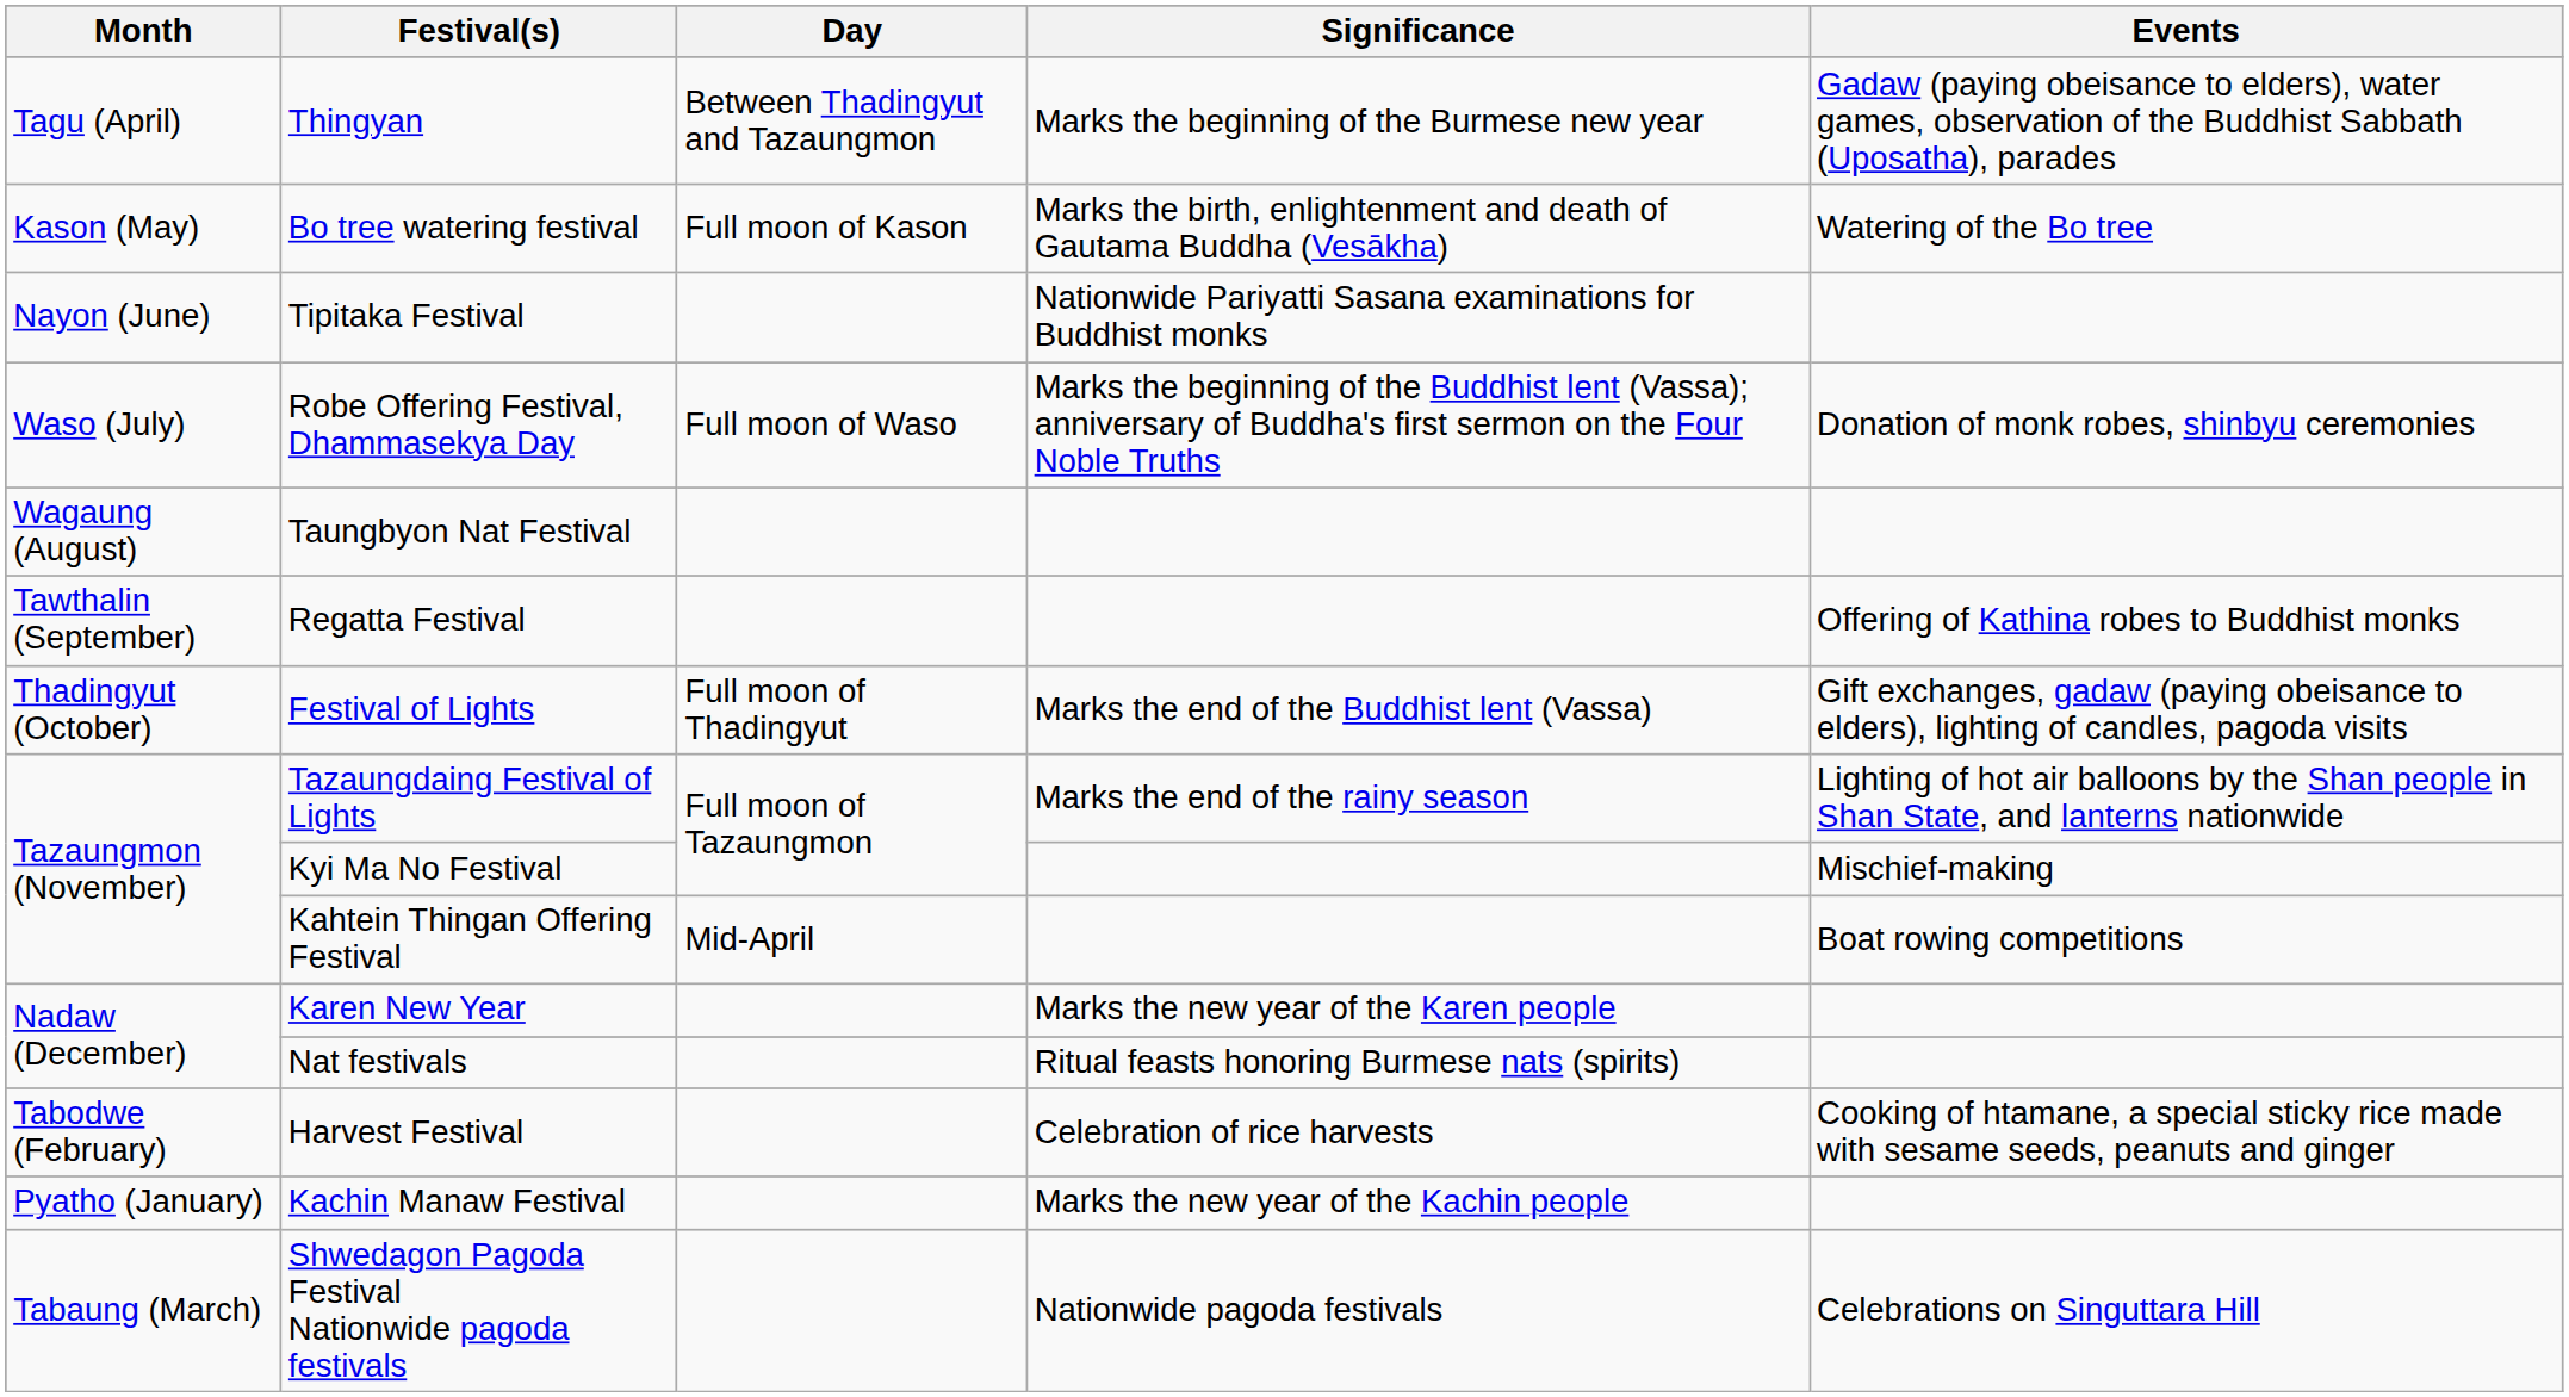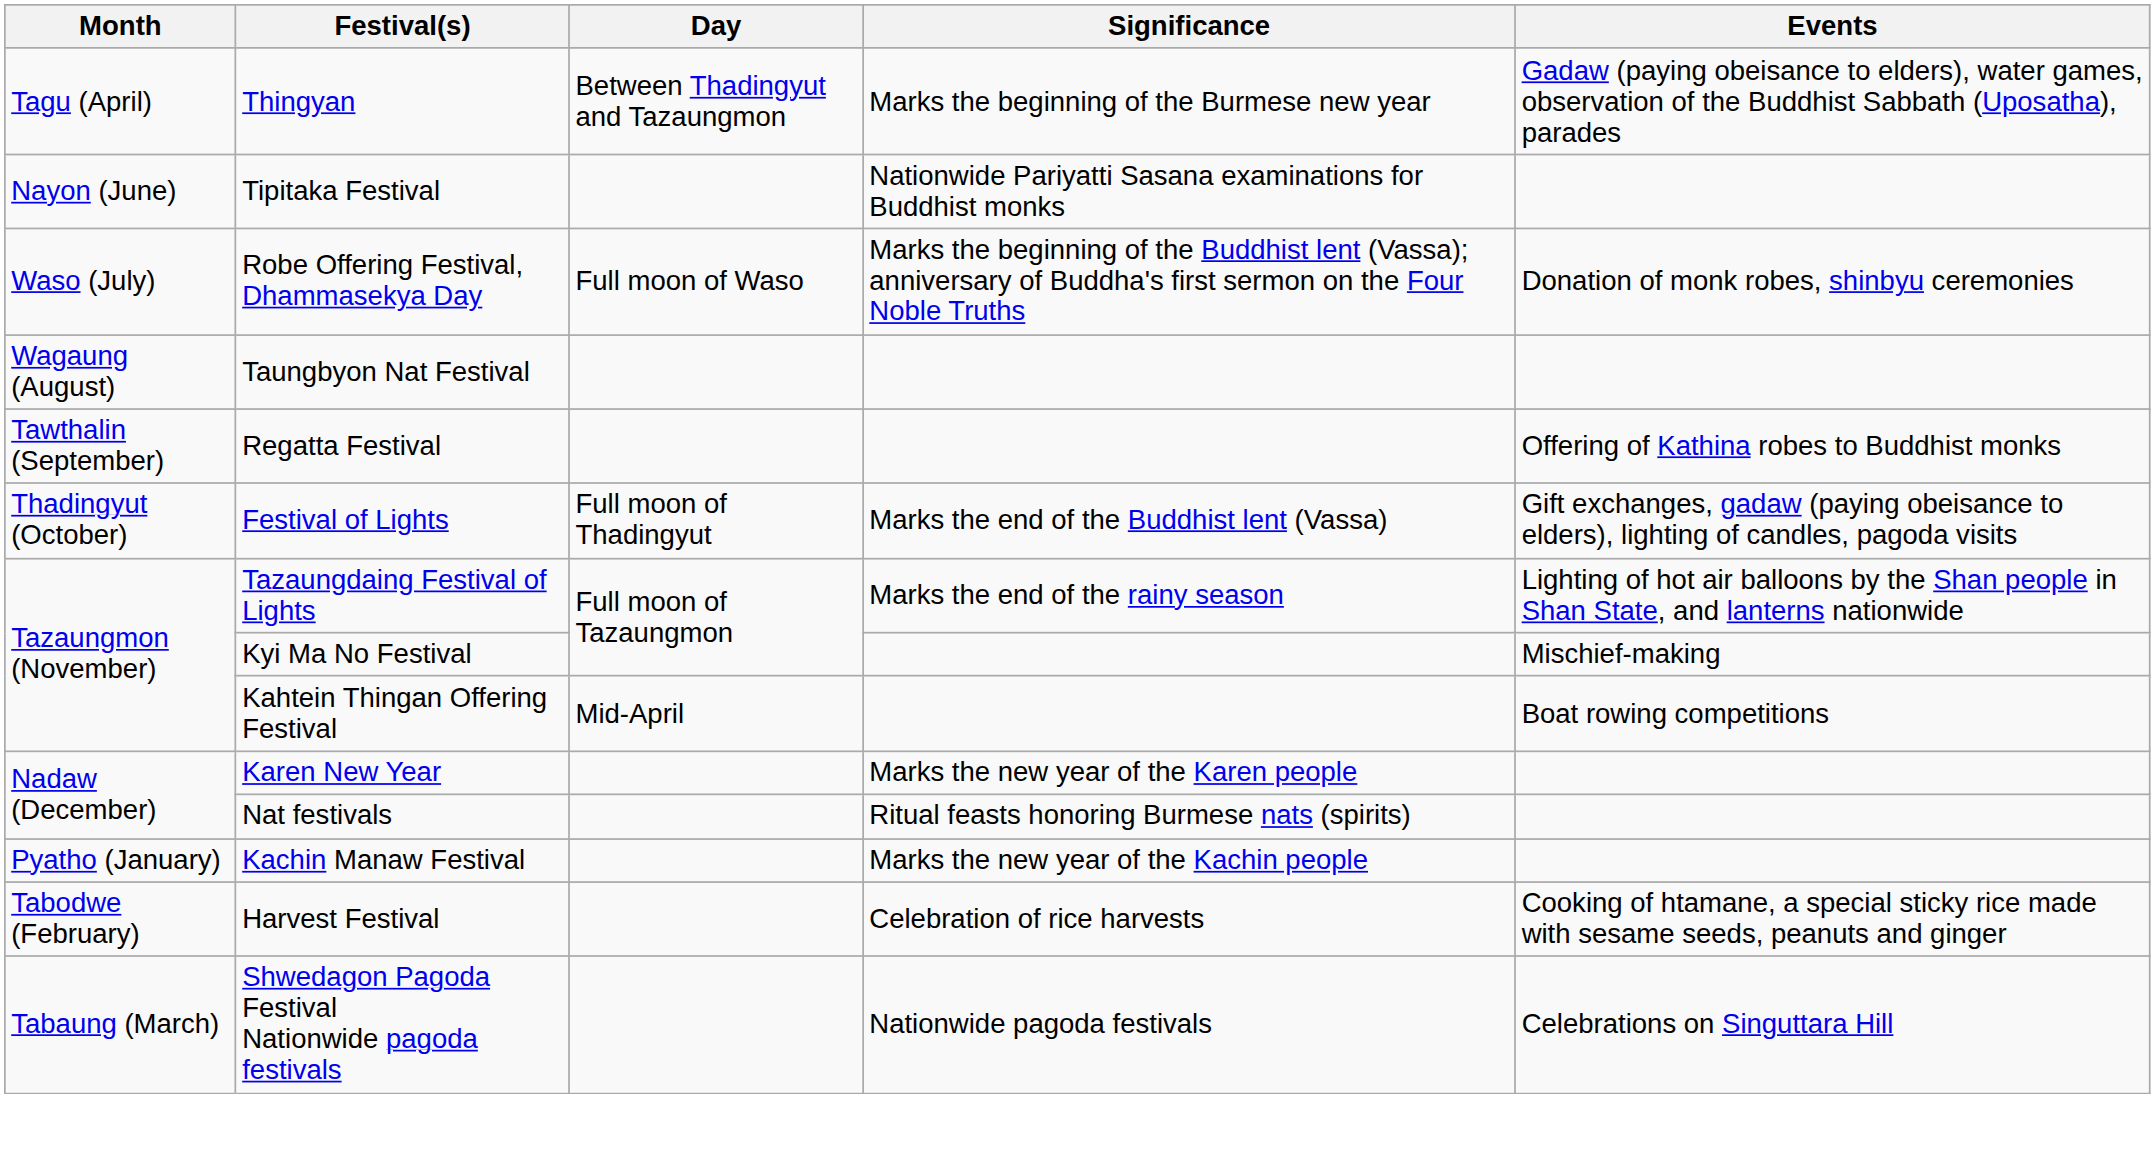 <table class="wikitable">
 <tr>
 <th>Month</th>
 <th>Festival(s)</th>
 <th>Day</th>
 <th>Significance</th>
 <th>Events</th>
 </tr>
 <tr>
 <td><a href='#'>Tagu</a> (April)</td>
 <td><a href='#'>Thingyan</a></td>
 <td>Between <a href='#'>Thadingyut</a> and Tazaungmon</td>
 <td>Marks the beginning of the Burmese new year</td>
 <td><a href='#'>Gadaw</a> (paying obeisance to elders), water games, observation of the Buddhist Sabbath (<a href='#'>Uposatha</a>), parades</td>
-</tr>
-<tr>
-<td><a href='#'>Kason</a> (May)</td>
-<td><a href='#'>Bo tree</a> watering festival</td>
-<td>Full moon of Kason</td>
-<td>Marks the birth, enlightenment and death of Gautama Buddha (<a href='#'>Vesākha</a>)</td>
-<td>Watering of the <a href='#'>Bo tree</a></td>
 </tr>
 <tr>
 <td><a href='#'>Nayon</a> (June)</td>
 <td>Tipitaka Festival</td>
 <td></td>
 <td>Nationwide Pariyatti Sasana examinations for Buddhist monks</td>
 <td></td>
 </tr>
 <tr>
 <td><a href='#'>Waso</a> (July)</td>
 <td>Robe Offering Festival, <a href='#'>Dhammasekya Day</a></td>
 <td>Full moon of Waso</td>
 <td>Marks the beginning of the <a href='#'>Buddhist lent</a> (Vassa); anniversary of Buddha's first sermon on the <a href='#'>Four Noble Truths</a></td>
 <td>Donation of monk robes, <a href='#'>shinbyu</a> ceremonies</td>
 </tr>
 <tr>
 <td><a href='#'>Wagaung</a> (August)</td>
 <td>Taungbyon Nat Festival</td>
 <td></td>
 <td></td>
 <td></td>
 </tr>
 <tr>
 <td><a href='#'>Tawthalin</a> (September)</td>
 <td>Regatta Festival</td>
 <td></td>
 <td></td>
 <td>Offering of <a href='#'>Kathina</a> robes to Buddhist monks</td>
 </tr>
 <tr>
 <td><a href='#'>Thadingyut</a> (October)</td>
 <td><a href='#'>Festival of Lights</a></td>
 <td>Full moon of Thadingyut</td>
 <td>Marks the end of the <a href='#'>Buddhist lent</a> (Vassa)</td>
 <td>Gift exchanges, <a href='#'>gadaw</a> (paying obeisance to elders), lighting of candles, pagoda visits</td>
 </tr>
 <tr>
 <td rowspan="3"><a href='#'>Tazaungmon</a> (November)</td>
 <td><a href='#'>Tazaungdaing Festival of Lights</a></td>
 <td rowspan="2">Full moon of Tazaungmon</td>
 <td>Marks the end of the <a href='#'>rainy season</a></td>
 <td>Lighting of hot air balloons by the <a href='#'>Shan people</a> in <a href='#'>Shan State</a>, and <a href='#'>lanterns</a> nationwide</td>
 </tr>
 <tr>
 <td>Kyi Ma No Festival</td>
 <td></td>
 <td>Mischief-making</td>
 </tr>
 <tr>
 <td>Kahtein Thingan Offering Festival</td>
 <td>Mid-April</td>
 <td></td>
 <td>Boat rowing competitions</td>
 </tr>
 <tr>
 <td rowspan="2"><a href='#'>Nadaw</a> (December)</td>
 <td><a href='#'>Karen New Year</a></td>
 <td></td>
 <td>Marks the new year of the <a href='#'>Karen people</a></td>
 <td></td>
 </tr>
 <tr>
 <td>Nat festivals</td>
 <td></td>
 <td>Ritual feasts honoring Burmese <a href='#'>nats</a> (spirits)</td>
 <td></td>
 </tr>
 <tr>
+<td><a href='#'>Pyatho</a> (January)</td>
+<td><a href='#'>Kachin</a> Manaw Festival</td>
+<td></td>
+<td>Marks the new year of the <a href='#'>Kachin people</a></td>
+<td></td>
+</tr>
+<tr>
 <td><a href='#'>Tabodwe</a> (February)</td>
 <td>Harvest Festival</td>
 <td></td>
 <td>Celebration of rice harvests</td>
 <td>Cooking of htamane, a special sticky rice made with sesame seeds, peanuts and ginger</td>
-</tr>
-<tr>
-<td><a href='#'>Pyatho</a> (January)</td>
-<td><a href='#'>Kachin</a> Manaw Festival</td>
-<td></td>
-<td>Marks the new year of the <a href='#'>Kachin people</a></td>
-<td></td>
 </tr>
 <tr>
 <td><a href='#'>Tabaung</a> (March)</td>
 <td><a href='#'>Shwedagon Pagoda</a> Festival<br>Nationwide <a href='#'>pagoda festivals</a></td>
 <td></td>
 <td>Nationwide pagoda festivals</td>
 <td>Celebrations on <a href='#'>Singuttara Hill</a></td>
 </tr>
 </table>
